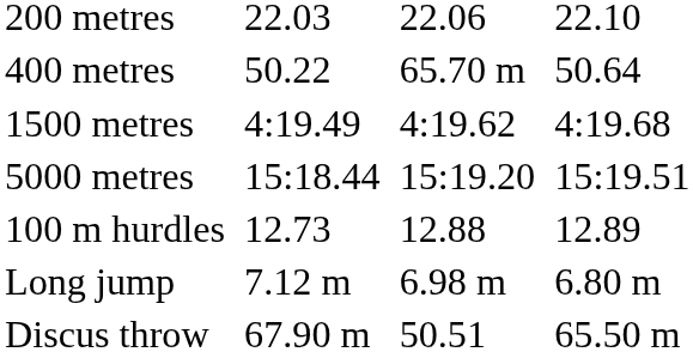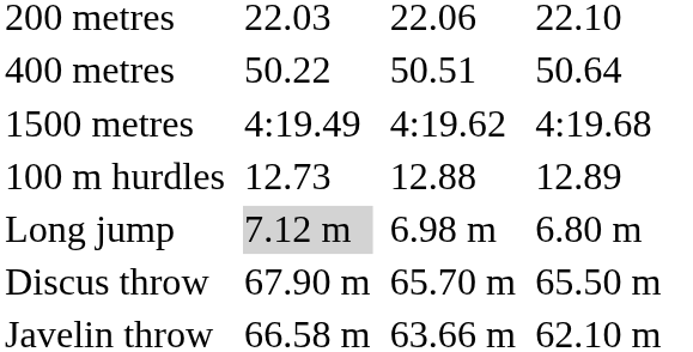 <table>
 <tr>
 <td>200 metres</td>
 <td></td>
 <td>22.03</td>
 <td></td>
 <td>22.06</td>
 <td></td>
 <td>22.10</td>
 </tr>
 <tr>
 <td>400 metres</td>
 <td></td>
 <td>50.22</td>
 <td></td>
-<td>65.70 m</td>
+<td>50.51</td>
 <td></td>
 <td>50.64</td>
 </tr>
 <tr>
 <td>1500 metres</td>
 <td></td>
 <td>4:19.49</td>
 <td></td>
 <td>4:19.62</td>
 <td></td>
 <td>4:19.68</td>
 </tr>
 <tr>
-<td>5000 metres</td>
-<td></td>
-<td>15:18.44</td>
-<td></td>
-<td>15:19.20</td>
-<td></td>
-<td>15:19.51</td>
-</tr>
-<tr>
 <td>100 m hurdles</td>
 <td></td>
 <td>12.73</td>
 <td></td>
 <td>12.88</td>
 <td></td>
 <td>12.89</td>
 </tr>
 <tr>
 <td>Long jump</td>
 <td></td>
-<td>7.12 m</td>
+<td style="background: lightgrey;">7.12 m</td>
 <td></td>
 <td>6.98 m</td>
 <td></td>
 <td>6.80 m</td>
 </tr>
 <tr>
 <td>Discus throw</td>
 <td></td>
 <td>67.90 m</td>
 <td></td>
-<td>50.51</td>
+<td>65.70 m</td>
 <td></td>
 <td>65.50 m</td>
 </tr>
+<tr>
+<td>Javelin throw</td>
+<td></td>
+<td>66.58 m</td>
+<td></td>
+<td>63.66 m</td>
+<td></td>
+<td>62.10 m</td>
+</tr>
 </table>
